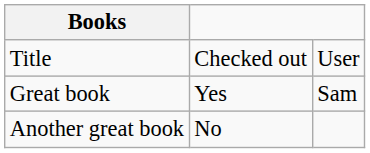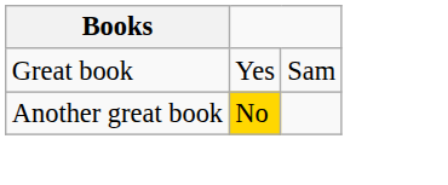 <table class="wikitable">
 <tr>
 <th>Books</th>
-</tr>
-<tr>
-<td>Title</td>
-<td>Checked out</td>
-<td>User</td>
 </tr>
 <tr>
 <td>Great book</td>
 <td>Yes</td>
 <td>Sam</td>
 </tr>
 <tr>
 <td>Another great book</td>
-<td>No</td>
+<td style="background: gold;">No</td>
 </tr>
 </table>
